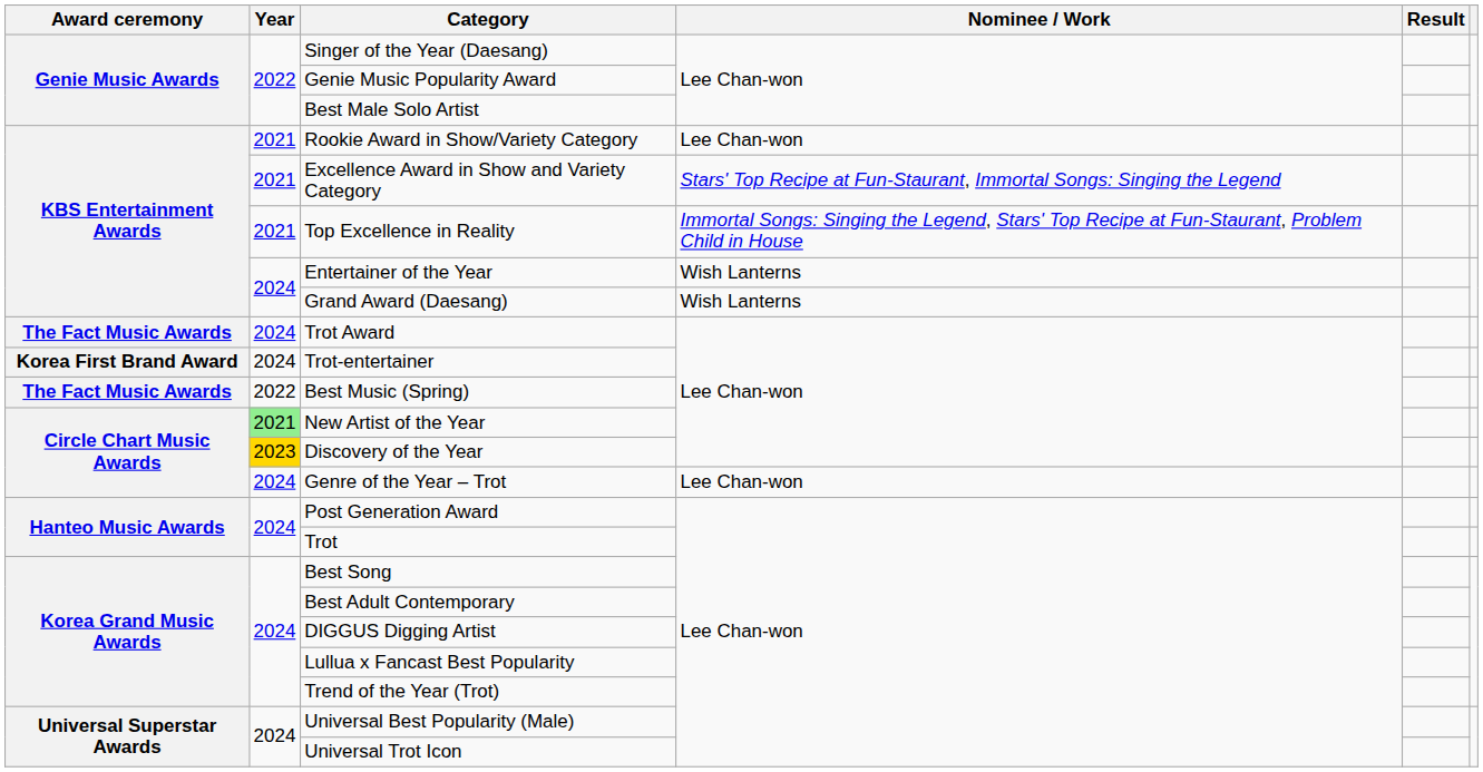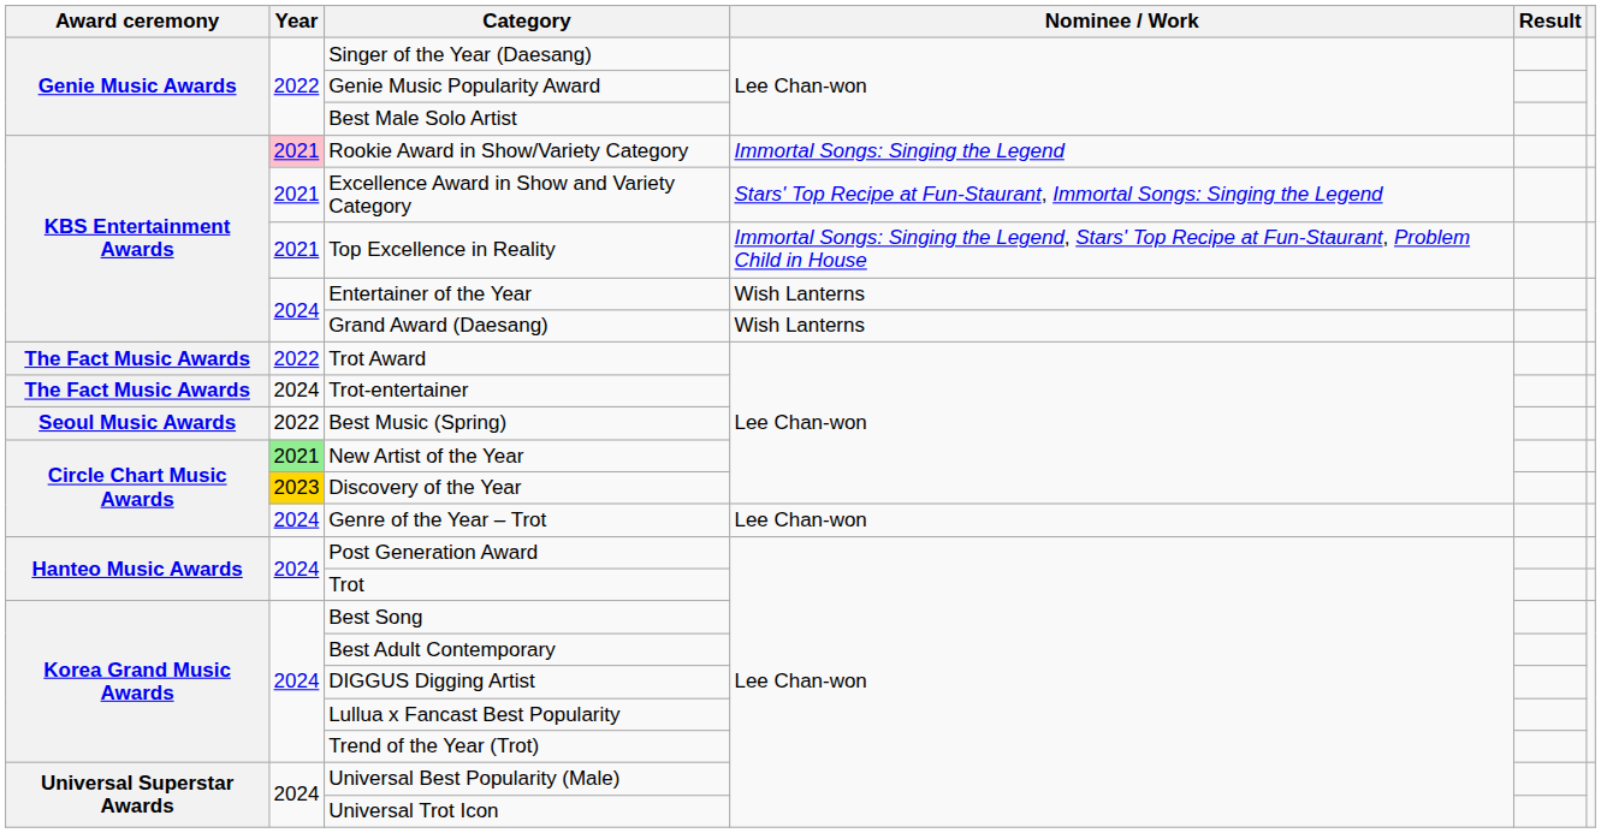 <table class="wikitable plainrowheaders sortable">
 <tr>
 <th scope="col">Award ceremony</th>
 <th scope="col">Year</th>
 <th scope="col">Category</th>
 <th scope="col">Nominee / Work</th>
 <th scope="col">Result</th>
 <th scope="col" class="unsortable"></th>
 </tr>
 <tr>
 <th scope="row"  rowspan="3"><a href='#'>Genie Music Awards</a></th>
 <td style="text-align:center" rowspan="3"><a href='#'>2022</a></td>
 <td>Singer of the Year (Daesang)</td>
 <td rowspan="3">Lee Chan-won</td>
 <td></td>
 <td style="text-align:center" rowspan="3"></td>
 </tr>
 <tr>
 <td>Genie Music Popularity Award</td>
 <td></td>
 </tr>
 <tr>
 <td>Best Male Solo Artist</td>
 <td></td>
 </tr>
 <tr>
 <th rowspan="5" scope="row"><a href='#'>KBS Entertainment Awards</a></th>
-<td style="text-align:center"><a href='#'>2021</a></td>
+<td style="background: pink; text-align:center"><a href='#'>2021</a></td>
 <td>Rookie Award in Show/Variety Category</td>
-<td>Lee Chan-won</td>
+<td><em><a href='#'>Immortal Songs: Singing the Legend</a></em></td>
 <td></td>
 <td style="text-align:center"></td>
 </tr>
 <tr>
 <td style="text-align:center"><a href='#'>2021</a></td>
 <td>Excellence Award in Show and Variety Category</td>
 <td><em><a href='#'>Stars' Top Recipe at Fun-Staurant</a></em>, <em><a href='#'>Immortal Songs: Singing the Legend</a></em></td>
 <td></td>
 <td style="text-align:center"></td>
 </tr>
 <tr>
 <td style="text-align:center"><a href='#'>2021</a></td>
 <td>Top Excellence in Reality</td>
 <td><em><a href='#'>Immortal Songs: Singing the Legend</a></em>, <em><a href='#'>Stars' Top Recipe at Fun-Staurant</a></em>, <em><a href='#'>Problem Child in House</a></em></td>
 <td></td>
 <td style="text-align:center"></td>
 </tr>
 <tr>
 <td style="text-align:center" rowspan="2"><a href='#'>2024</a></td>
 <td>Entertainer of the Year</td>
 <td>Wish Lanterns</td>
 <td></td>
 <td style="text-align:center" rowspan="2"></td>
 </tr>
 <tr>
 <td>Grand Award (Daesang)</td>
 <td>Wish Lanterns</td>
 <td></td>
 </tr>
 <tr>
 <th scope="row"><a href='#'>The Fact Music Awards</a></th>
-<td style="text-align:center"><a href='#'>2024</a></td>
+<td style="text-align:center"><a href='#'>2022</a></td>
 <td>Trot Award</td>
 <td rowspan="5">Lee Chan-won</td>
 <td></td>
 <td style="text-align:center"></td>
 </tr>
 <tr>
-<th scope="row">Korea First Brand Award</th>
+<th scope="row"><a href='#'>The Fact Music Awards</a></th>
 <td style="text-align:center">2024</td>
 <td>Trot-entertainer</td>
 <td></td>
 <td style="text-align:center"></td>
 </tr>
 <tr>
-<th scope="row"><a href='#'>The Fact Music Awards</a></th>
+<th rowspan="1" scope="row"><a href='#'>Seoul Music Awards</a></th>
 <td style="text-align:center">2022</td>
 <td>Best Music (Spring)</td>
 <td></td>
 <td style="text-align:center"></td>
 </tr>
 <tr>
 <th rowspan="3" scope="row"><a href='#'>Circle Chart Music Awards</a></th>
 <td style="background: lightgreen; text-align:center">2021</td>
 <td>New Artist of the Year</td>
 <td></td>
 <td></td>
 </tr>
 <tr>
 <td style="background: gold; text-align:center">2023</td>
 <td>Discovery of the Year</td>
 <td></td>
 <td></td>
 </tr>
 <tr>
 <td style="text-align:center"><a href='#'>2024</a></td>
 <td>Genre of the Year – Trot</td>
 <td>Lee Chan-won</td>
 <td></td>
 <td style="text-align:center"></td>
 </tr>
 <tr>
 <th rowspan="2" scope="row"><a href='#'>Hanteo Music Awards</a></th>
 <td style="text-align:center" rowspan="2"><a href='#'>2024</a></td>
 <td>Post Generation Award</td>
 <td rowspan="9">Lee Chan-won</td>
 <td></td>
 <td style="text-align:center"></td>
 </tr>
 <tr>
 <td>Trot</td>
 <td></td>
 <td></td>
 </tr>
 <tr>
 <th rowspan="5" scope="row"><a href='#'>Korea Grand Music Awards</a></th>
 <td style="text-align:center" rowspan="5"><a href='#'>2024</a></td>
 <td>Best Song</td>
 <td></td>
 <td style="text-align:center" rowspan="5"></td>
 </tr>
 <tr>
 <td>Best Adult Contemporary</td>
 <td></td>
 </tr>
 <tr>
 <td>DIGGUS Digging Artist</td>
 <td></td>
 </tr>
 <tr>
 <td>Lullua x Fancast Best Popularity</td>
 <td></td>
 </tr>
 <tr>
 <td>Trend of the Year (Trot)</td>
 <td></td>
 </tr>
 <tr>
 <th scope="row" rowspan="2">Universal Superstar Awards</th>
 <td style="text-align:center" rowspan="2">2024</td>
 <td>Universal Best Popularity (Male)</td>
 <td></td>
 <td style="text-align:center" rowspan="2"></td>
 </tr>
 <tr>
 <td>Universal Trot Icon</td>
 <td></td>
 </tr>
 </table>
